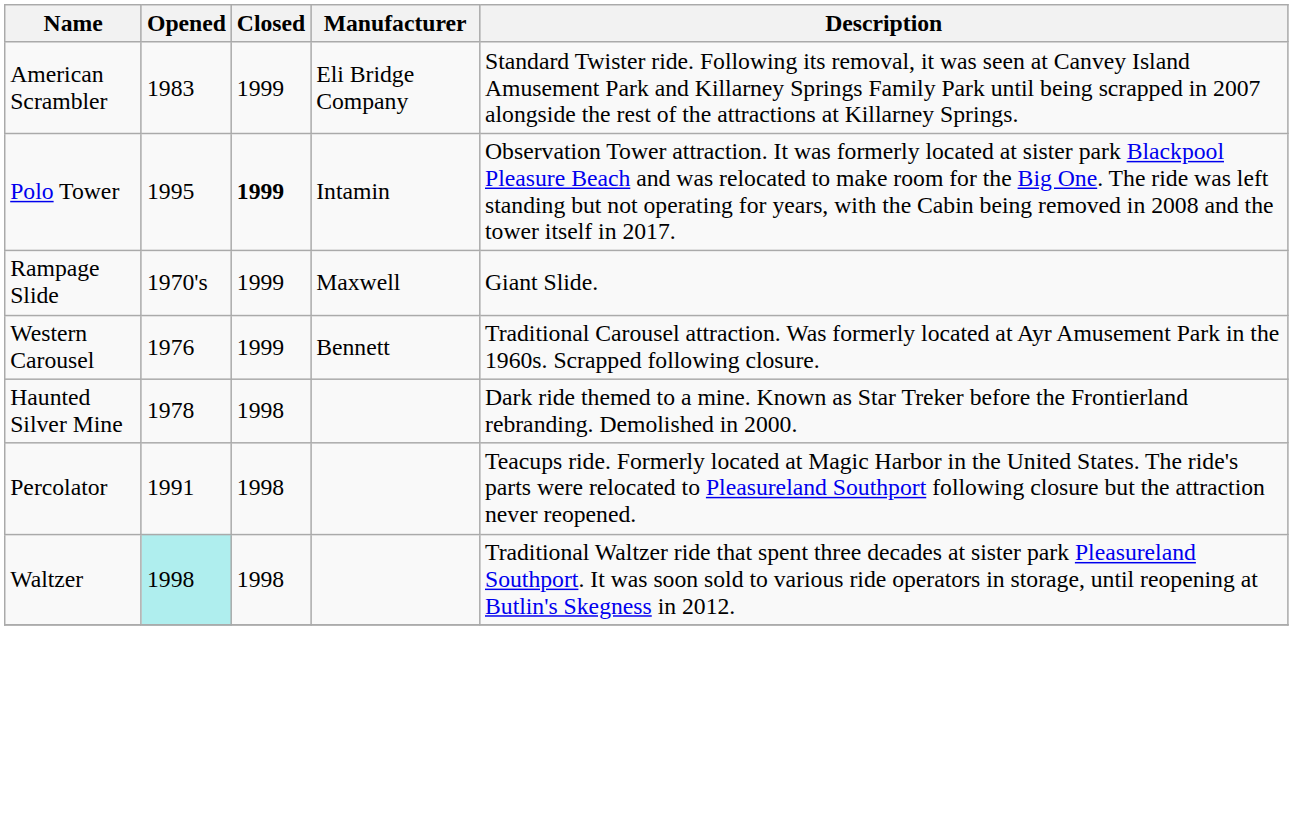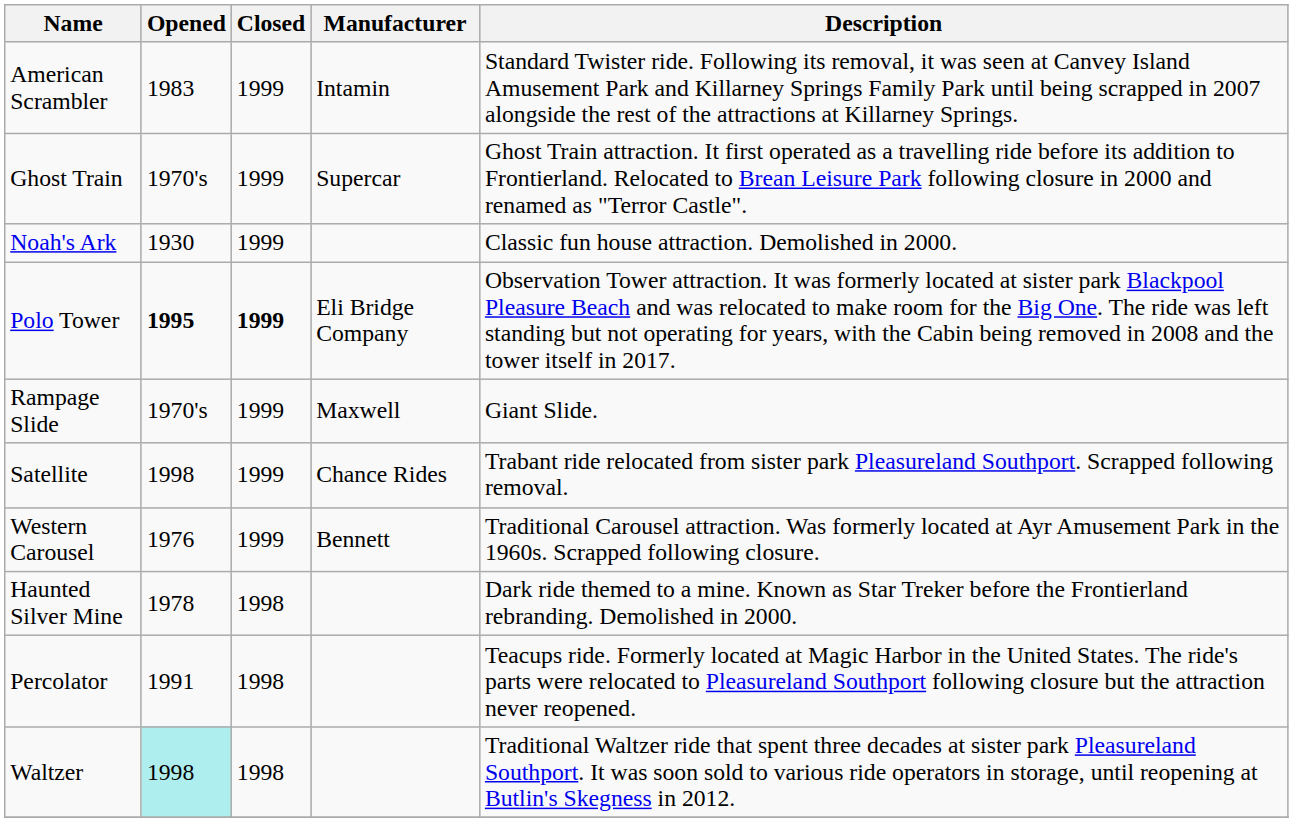 <table class="wikitable">
 <tr>
 <th>Name</th>
 <th>Opened</th>
 <th>Closed</th>
 <th>Manufacturer</th>
 <th>Description</th>
 </tr>
 <tr>
 <td>American Scrambler</td>
 <td>1983</td>
 <td>1999</td>
-<td>Eli Bridge Company</td>
+<td>Intamin</td>
 <td>Standard Twister ride. Following its removal, it was seen at Canvey Island Amusement Park and Killarney Springs Family Park until being scrapped in 2007 alongside the rest of the attractions at Killarney Springs.</td>
 </tr>
 <tr>
+<td>Ghost Train</td>
+<td>1970's</td>
+<td>1999</td>
+<td>Supercar</td>
+<td>Ghost Train attraction. It first operated as a travelling ride before its addition to Frontierland. Relocated to <a href='#'>Brean Leisure Park</a> following closure in 2000 and renamed as "Terror Castle".</td>
+</tr>
+<tr>
+<td><a href='#'>Noah's Ark</a></td>
+<td>1930</td>
+<td>1999</td>
+<td></td>
+<td>Classic fun house attraction. Demolished in 2000.</td>
+</tr>
+<tr>
 <td><a href='#'>Polo</a> Tower</td>
-<td>1995</td>
+<td><strong>1995</strong></td>
 <td><strong>1999</strong></td>
-<td>Intamin</td>
+<td>Eli Bridge Company</td>
 <td>Observation Tower attraction. It was formerly located at sister park <a href='#'>Blackpool Pleasure Beach</a> and was relocated to make room for the <a href='#'>Big One</a>. The ride was left standing but not operating for years, with the Cabin being removed in 2008 and the tower itself in 2017.</td>
 </tr>
 <tr>
 <td>Rampage Slide</td>
 <td>1970's</td>
 <td>1999</td>
 <td>Maxwell</td>
 <td>Giant Slide.</td>
+</tr>
+<tr>
+<td>Satellite</td>
+<td>1998</td>
+<td>1999</td>
+<td>Chance Rides</td>
+<td>Trabant ride relocated from sister park <a href='#'>Pleasureland Southport</a>. Scrapped following removal.</td>
 </tr>
 <tr>
 <td>Western Carousel</td>
 <td>1976</td>
 <td>1999</td>
 <td>Bennett</td>
 <td>Traditional Carousel attraction. Was formerly located at Ayr Amusement Park in the 1960s. Scrapped following closure.</td>
 </tr>
 <tr>
 <td>Haunted Silver Mine</td>
 <td>1978</td>
 <td>1998</td>
 <td></td>
 <td>Dark ride themed to a mine. Known as Star Treker before the Frontierland rebranding. Demolished in 2000.</td>
 </tr>
 <tr>
 <td>Percolator</td>
 <td>1991</td>
 <td>1998</td>
 <td></td>
 <td>Teacups ride. Formerly located at Magic Harbor in the United States. The ride's parts were relocated to <a href='#'>Pleasureland Southport</a> following closure but the attraction never reopened.</td>
 </tr>
 <tr>
 <td>Waltzer</td>
 <td style="background: paleturquoise;">1998</td>
 <td>1998</td>
 <td></td>
 <td>Traditional Waltzer ride that spent three decades at sister park <a href='#'>Pleasureland Southport</a>. It was soon sold to various ride operators in storage, until reopening at <a href='#'>Butlin's Skegness</a> in 2012.</td>
 </tr>
 <tr>
 </tr>
 </table>
